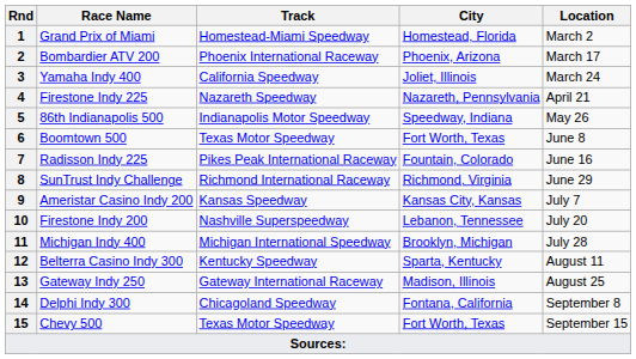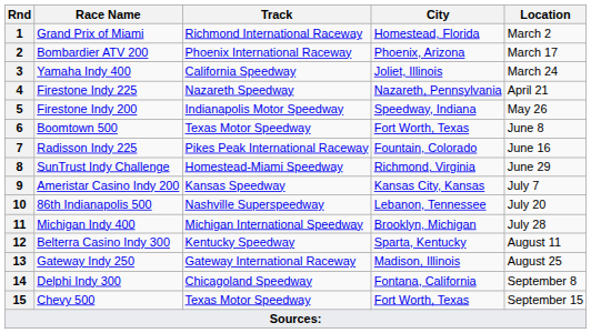 <table class="wikitable" style="font-size: 85%">
 <tr>
 <th>Rnd</th>
 <th>Race Name</th>
 <th>Track</th>
 <th>City</th>
 <th>Location</th>
 </tr>
 <tr>
 <th>1</th>
 <td><a href='#'>Grand Prix of Miami</a></td>
-<td><a href='#'>Homestead-Miami Speedway</a></td>
+<td><a href='#'>Richmond International Raceway</a></td>
 <td><a href='#'>Homestead, Florida</a></td>
 <td>March 2</td>
 </tr>
 <tr>
 <th>2</th>
 <td><a href='#'>Bombardier ATV 200</a></td>
 <td><a href='#'>Phoenix International Raceway</a></td>
 <td><a href='#'>Phoenix, Arizona</a></td>
 <td>March 17</td>
 </tr>
 <tr>
 <th>3</th>
 <td><a href='#'>Yamaha Indy 400</a></td>
 <td><a href='#'>California Speedway</a></td>
 <td><a href='#'>Joliet, Illinois</a></td>
 <td>March 24</td>
 </tr>
 <tr>
 <th>4</th>
 <td><a href='#'>Firestone Indy 225</a></td>
 <td><a href='#'>Nazareth Speedway</a></td>
 <td><a href='#'>Nazareth, Pennsylvania</a></td>
 <td>April 21</td>
 </tr>
 <tr>
 <th>5</th>
-<td><a href='#'>86th Indianapolis 500</a></td>
+<td><a href='#'>Firestone Indy 200</a></td>
 <td><a href='#'>Indianapolis Motor Speedway</a></td>
 <td><a href='#'>Speedway, Indiana</a></td>
 <td>May 26</td>
 </tr>
 <tr>
 <th>6</th>
 <td><a href='#'>Boomtown 500</a></td>
 <td><a href='#'>Texas Motor Speedway</a></td>
 <td><a href='#'>Fort Worth, Texas</a></td>
 <td>June 8</td>
 </tr>
 <tr>
 <th>7</th>
 <td><a href='#'>Radisson Indy 225</a></td>
 <td><a href='#'>Pikes Peak International Raceway</a></td>
 <td><a href='#'>Fountain, Colorado</a></td>
 <td>June 16</td>
 </tr>
 <tr>
 <th>8</th>
 <td><a href='#'>SunTrust Indy Challenge</a></td>
-<td><a href='#'>Richmond International Raceway</a></td>
+<td><a href='#'>Homestead-Miami Speedway</a></td>
 <td><a href='#'>Richmond, Virginia</a></td>
 <td>June 29</td>
 </tr>
 <tr>
 <th>9</th>
 <td><a href='#'>Ameristar Casino Indy 200</a></td>
 <td><a href='#'>Kansas Speedway</a></td>
 <td><a href='#'>Kansas City, Kansas</a></td>
 <td>July 7</td>
 </tr>
 <tr>
 <th>10</th>
-<td><a href='#'>Firestone Indy 200</a></td>
+<td><a href='#'>86th Indianapolis 500</a></td>
 <td><a href='#'>Nashville Superspeedway</a></td>
 <td><a href='#'>Lebanon, Tennessee</a></td>
 <td>July 20</td>
 </tr>
 <tr>
 <th>11</th>
 <td><a href='#'>Michigan Indy 400</a></td>
 <td><a href='#'>Michigan International Speedway</a></td>
 <td><a href='#'>Brooklyn, Michigan</a></td>
 <td>July 28</td>
 </tr>
 <tr>
 <th>12</th>
 <td><a href='#'>Belterra Casino Indy 300</a></td>
 <td><a href='#'>Kentucky Speedway</a></td>
 <td><a href='#'>Sparta, Kentucky</a></td>
 <td>August 11</td>
 </tr>
 <tr>
 <th>13</th>
 <td><a href='#'>Gateway Indy 250</a></td>
 <td><a href='#'>Gateway International Raceway</a></td>
 <td><a href='#'>Madison, Illinois</a></td>
 <td>August 25</td>
 </tr>
 <tr>
 <th>14</th>
 <td><a href='#'>Delphi Indy 300</a></td>
 <td><a href='#'>Chicagoland Speedway</a></td>
 <td><a href='#'>Fontana, California</a></td>
 <td>September 8</td>
 </tr>
 <tr>
 <th>15</th>
 <td><a href='#'>Chevy 500</a></td>
 <td><a href='#'>Texas Motor Speedway</a></td>
 <td><a href='#'>Fort Worth, Texas</a></td>
 <td>September 15</td>
 </tr>
 <tr>
 <td colspan="5" style="background-color:#EAECF0;text-align:center" align="bottom"><strong>Sources:</strong></td>
 </tr>
 </table>
